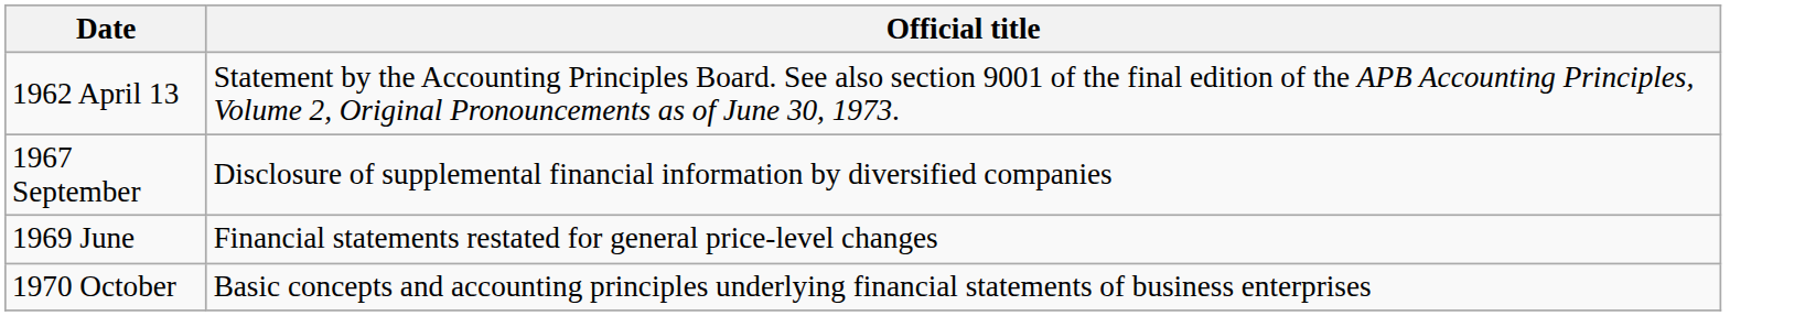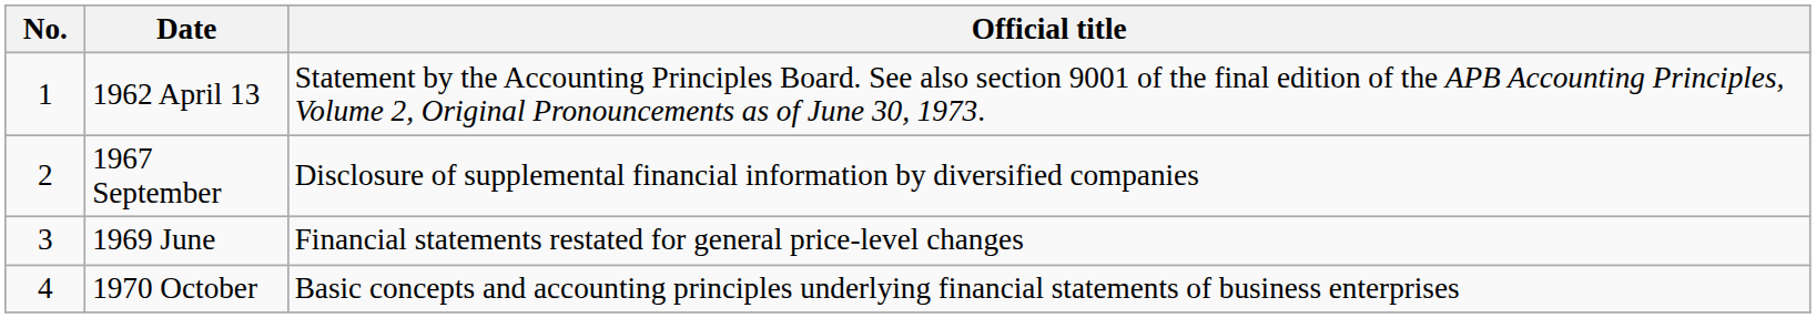 <table class="wikitable sortable">
 <tr>
+<th width="35">No.</th>
 <th width="100">Date</th>
 <th width="800">Official title</th>
 </tr>
 <tr>
+<td align="center">1</td>
 <td>1962 April 13</td>
 <td>Statement by the Accounting Principles Board. See also section 9001 of the final edition of the <em>APB Accounting Principles, Volume 2, Original Pronouncements as of June 30, 1973</em>.</td>
 </tr>
 <tr>
+<td align="center">2</td>
 <td>1967 September</td>
 <td>Disclosure of supplemental financial information by diversified companies </td>
 </tr>
 <tr>
+<td align="center">3</td>
 <td>1969 June</td>
 <td>Financial statements restated for general price-level changes </td>
 </tr>
 <tr>
+<td align="center">4</td>
 <td>1970 October</td>
 <td>Basic concepts and accounting principles underlying financial statements of business enterprises </td>
 </tr>
 </table>
